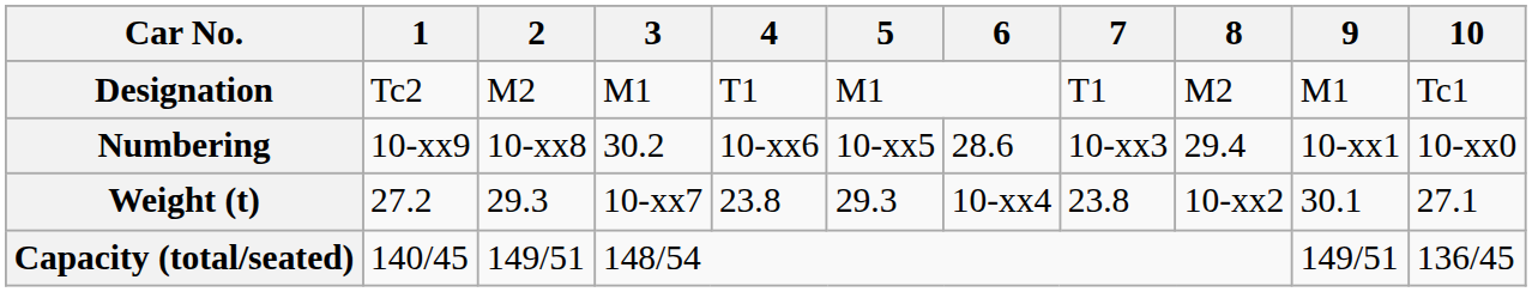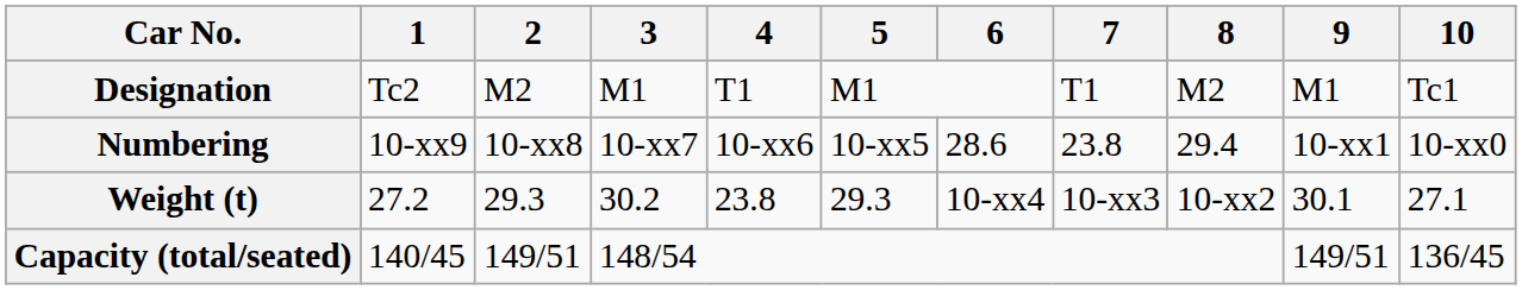 <table class="wikitable">
 <tr>
 <th>Car No.</th>
 <th>1</th>
 <th>2</th>
 <th>3</th>
 <th>4</th>
 <th>5</th>
 <th>6</th>
 <th>7</th>
 <th>8</th>
 <th>9</th>
 <th>10</th>
 </tr>
 <tr>
 <th>Designation</th>
 <td>Tc2</td>
 <td>M2</td>
 <td>M1</td>
 <td>T1</td>
 <td colspan="2">M1</td>
 <td>T1</td>
 <td>M2</td>
 <td>M1</td>
 <td>Tc1</td>
 </tr>
 <tr>
 <th>Numbering</th>
 <td>10-xx9</td>
 <td>10-xx8</td>
-<td>30.2</td>
+<td>10-xx7</td>
 <td>10-xx6</td>
 <td>10-xx5</td>
 <td>28.6</td>
-<td>10-xx3</td>
+<td>23.8</td>
 <td>29.4</td>
 <td>10-xx1</td>
 <td>10-xx0</td>
 </tr>
 <tr>
 <th>Weight (t)</th>
 <td>27.2</td>
 <td>29.3</td>
-<td>10-xx7</td>
+<td>30.2</td>
 <td>23.8</td>
 <td>29.3</td>
 <td>10-xx4</td>
-<td>23.8</td>
+<td>10-xx3</td>
 <td>10-xx2</td>
 <td>30.1</td>
 <td>27.1</td>
 </tr>
 <tr>
 <th>Capacity (total/seated)</th>
 <td>140/45</td>
 <td>149/51</td>
 <td colspan="6">148/54</td>
 <td>149/51</td>
 <td>136/45</td>
 </tr>
 </table>
